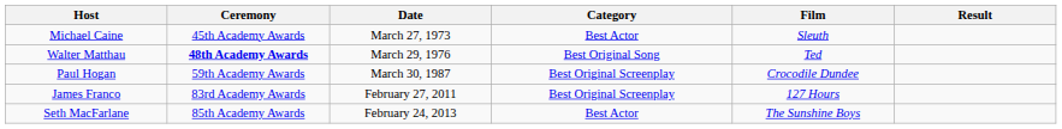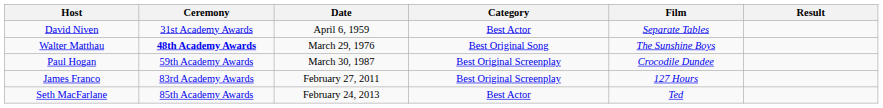 <table class="wikitable sortable sticky-header" style="text-align: center">
 <tr>
 <th style="width:200px;">Host</th>
 <th style="width:200px;">Ceremony</th>
 <th style="width:200px;">Date</th>
 <th style="width:300px;">Category</th>
 <th style="width:200px;">Film</th>
 <th style="width:200px;">Result</th>
 </tr>
 <tr>
-<td><a href='#'>Michael Caine</a></td>
-<td><a href='#'>45th Academy Awards</a></td>
-<td>March 27, 1973</td>
+<td><a href='#'>David Niven</a></td>
+<td><a href='#'>31st Academy Awards</a></td>
+<td>April 6, 1959</td>
 <td><a href='#'>Best Actor</a></td>
-<td><em><a href='#'>Sleuth</a></em></td>
+<td><em><a href='#'>Separate Tables</a></em></td>
 <td></td>
 </tr>
 <tr>
 <td><a href='#'>Walter Matthau</a></td>
 <td><strong><a href='#'>48th Academy Awards</a></strong></td>
 <td>March 29, 1976</td>
 <td><a href='#'>Best Original Song</a></td>
-<td><em><a href='#'>Ted</a></em></td>
+<td><em><a href='#'>The Sunshine Boys</a></em></td>
 <td></td>
 </tr>
 <tr>
 <td><a href='#'>Paul Hogan</a></td>
 <td><a href='#'>59th Academy Awards</a></td>
 <td>March 30, 1987</td>
 <td><a href='#'>Best Original Screenplay</a></td>
 <td><em><a href='#'>Crocodile Dundee</a></em></td>
 <td></td>
 </tr>
 <tr>
 <td><a href='#'>James Franco</a></td>
 <td><a href='#'>83rd Academy Awards</a></td>
 <td>February 27, 2011</td>
 <td><a href='#'>Best Original Screenplay</a></td>
 <td><em><a href='#'>127 Hours</a></em></td>
 <td></td>
 </tr>
 <tr>
 <td><a href='#'>Seth MacFarlane</a></td>
 <td><a href='#'>85th Academy Awards</a></td>
 <td>February 24, 2013</td>
 <td><a href='#'>Best Actor</a></td>
-<td><em><a href='#'>The Sunshine Boys</a></em></td>
+<td><em><a href='#'>Ted</a></em></td>
 <td></td>
 </tr>
 </table>
